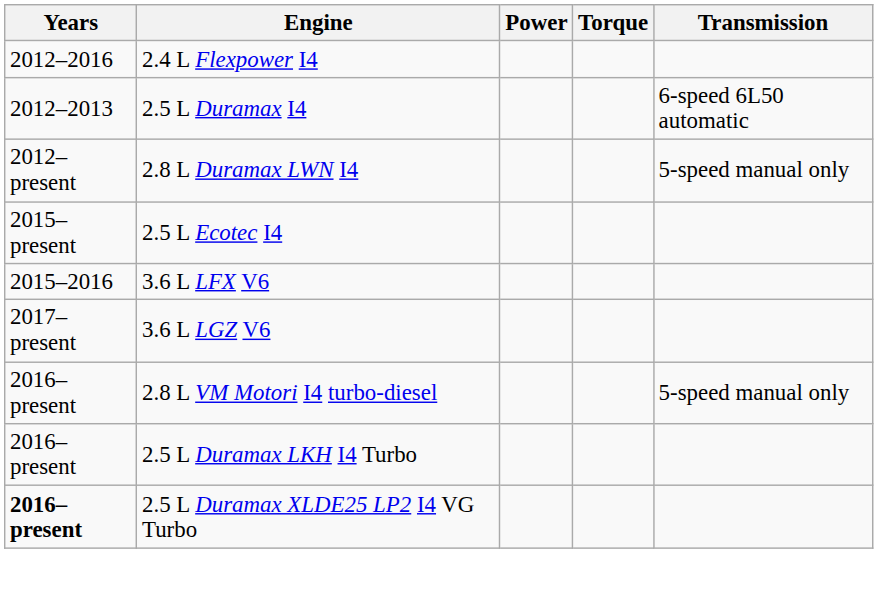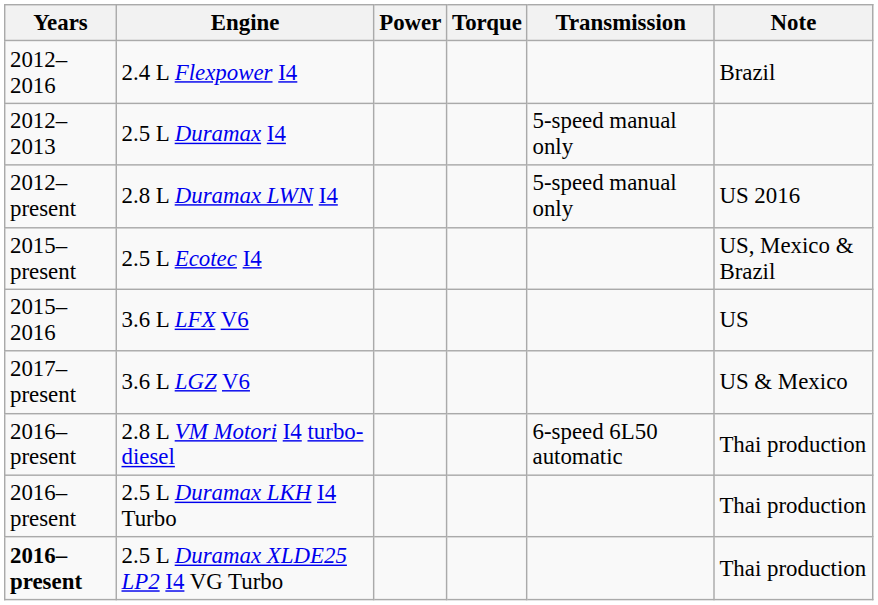 <table class="wikitable">
 <tr>
 <th>Years</th>
 <th>Engine</th>
 <th>Power</th>
 <th>Torque</th>
 <th>Transmission</th>
+<th>Note</th>
 </tr>
 <tr>
 <td>2012–2016</td>
 <td>2.4 L <em><a href='#'>Flexpower</a></em> <a href='#'>I4</a></td>
 <td></td>
 <td></td>
 <td></td>
+<td>Brazil</td>
 </tr>
 <tr>
 <td>2012–2013</td>
 <td>2.5 L <em><a href='#'>Duramax</a></em> <a href='#'>I4</a></td>
 <td></td>
 <td></td>
-<td>6-speed 6L50 automatic</td>
+<td>5-speed manual only</td>
+<td></td>
 </tr>
 <tr>
 <td>2012–present</td>
 <td>2.8 L <em><a href='#'>Duramax LWN</a></em> <a href='#'>I4</a></td>
 <td></td>
 <td></td>
 <td>5-speed manual only</td>
+<td>US 2016</td>
 </tr>
 <tr>
 <td>2015–present</td>
 <td>2.5 L <em><a href='#'>Ecotec</a></em> <a href='#'>I4</a></td>
 <td></td>
 <td></td>
 <td></td>
+<td>US, Mexico & Brazil</td>
 </tr>
 <tr>
 <td>2015–2016</td>
 <td>3.6 L <em><a href='#'>LFX</a></em> <a href='#'>V6</a></td>
 <td></td>
 <td></td>
 <td></td>
+<td>US</td>
 </tr>
 <tr>
 <td>2017–present</td>
 <td>3.6 L <em><a href='#'>LGZ</a></em> <a href='#'>V6</a></td>
 <td></td>
 <td></td>
 <td></td>
+<td>US & Mexico</td>
 </tr>
 <tr>
 <td>2016–present</td>
 <td>2.8 L <em><a href='#'>VM Motori</a></em> <a href='#'>I4</a> <a href='#'>turbo-diesel</a></td>
 <td></td>
 <td></td>
-<td>5-speed manual only</td>
+<td>6-speed 6L50 automatic</td>
+<td>Thai production</td>
 </tr>
 <tr>
 <td>2016–present</td>
 <td>2.5 L <em><a href='#'>Duramax LKH</a></em> <a href='#'>I4</a> Turbo</td>
 <td></td>
 <td></td>
 <td></td>
+<td>Thai production</td>
 </tr>
 <tr>
 <td><strong>2016–present</strong></td>
 <td>2.5 L <em><a href='#'>Duramax XLDE25 LP2</a></em> <a href='#'>I4</a> VG Turbo</td>
 <td></td>
 <td></td>
 <td></td>
+<td>Thai production</td>
 </tr>
 </table>
